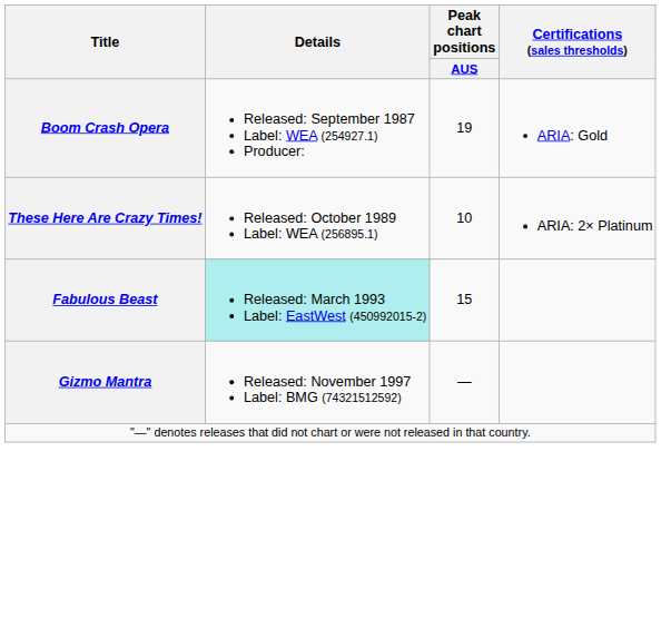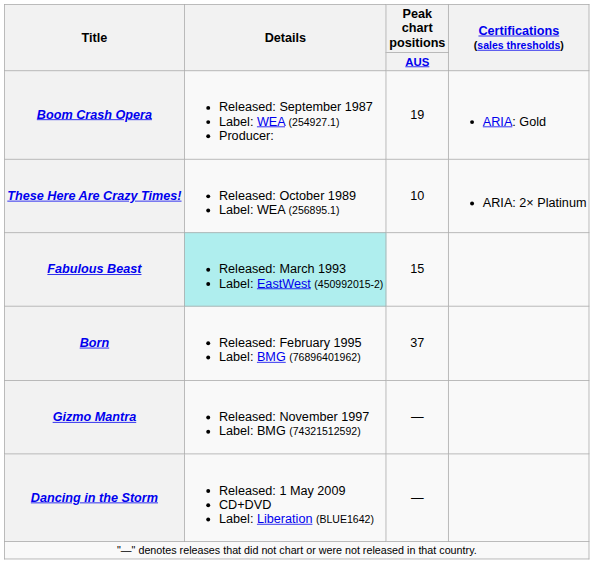 <table class="wikitable plainrowheaders">
 <tr>
 <th scope="col" rowspan="2">Title</th>
 <th scope="col" rowspan="2">Details</th>
 <th colspan="1">Peak chart positions</th>
 <th scope="col" rowspan="2"><a href='#'>Certifications</a><br><small>(<a href='#'>sales thresholds</a>)</small></th>
 </tr>
 <tr>
 <th style="width:3em;font-size:90%"><a href='#'>AUS</a><br></th>
 </tr>
 <tr>
 <th scope="row"><em><a href='#'>Boom Crash Opera</a></em></th>
 <td><br><ul><li>Released: September 1987</li><li>Label: <a href='#'>WEA</a> <small>(254927.1)</small></li><li>Producer:</li></ul></td>
 <td align="center">19</td>
 <td><br><ul><li><a href='#'>ARIA</a>: Gold</li></ul></td>
 </tr>
 <tr>
 <th scope="row"><em><a href='#'>These Here Are Crazy Times!</a></em></th>
 <td><br><ul><li>Released: October 1989</li><li>Label: WEA <small>(256895.1)</small></li></ul></td>
 <td align="center">10</td>
 <td><br><ul><li>ARIA: 2× Platinum</li></ul></td>
 </tr>
 <tr>
 <th scope="row"><em><a href='#'>Fabulous Beast</a></em></th>
 <td style="background: paleturquoise;"><br><ul><li>Released: March 1993</li><li>Label: <a href='#'>EastWest</a> <small>(450992015-2)</small></li></ul></td>
 <td align="center">15</td>
 <td></td>
 </tr>
 <tr>
+<th scope="row"><em><a href='#'>Born</a></em></th>
+<td><br><ul><li>Released: February 1995</li><li>Label: <a href='#'>BMG</a> <small>(76896401962)</small></li></ul></td>
+<td align="center">37</td>
+<td></td>
+</tr>
+<tr>
 <th scope="row"><em><a href='#'>Gizmo Mantra</a></em></th>
 <td><br><ul><li>Released: November 1997</li><li>Label: BMG <small>(74321512592)</small></li></ul></td>
+<td align="center">—</td>
+<td></td>
+</tr>
+<tr>
+<th scope="row"><em><a href='#'>Dancing in the Storm</a></em></th>
+<td><br><ul><li>Released: 1 May 2009</li><li>CD+DVD</li><li>Label: <a href='#'>Liberation</a> <small>(BLUE1642)</small></li></ul></td>
 <td align="center">—</td>
 <td></td>
 </tr>
 <tr>
 <td align="center" colspan="4" style="font-size: 85%">"—" denotes releases that did not chart or were not released in that country.</td>
 </tr>
 </table>
